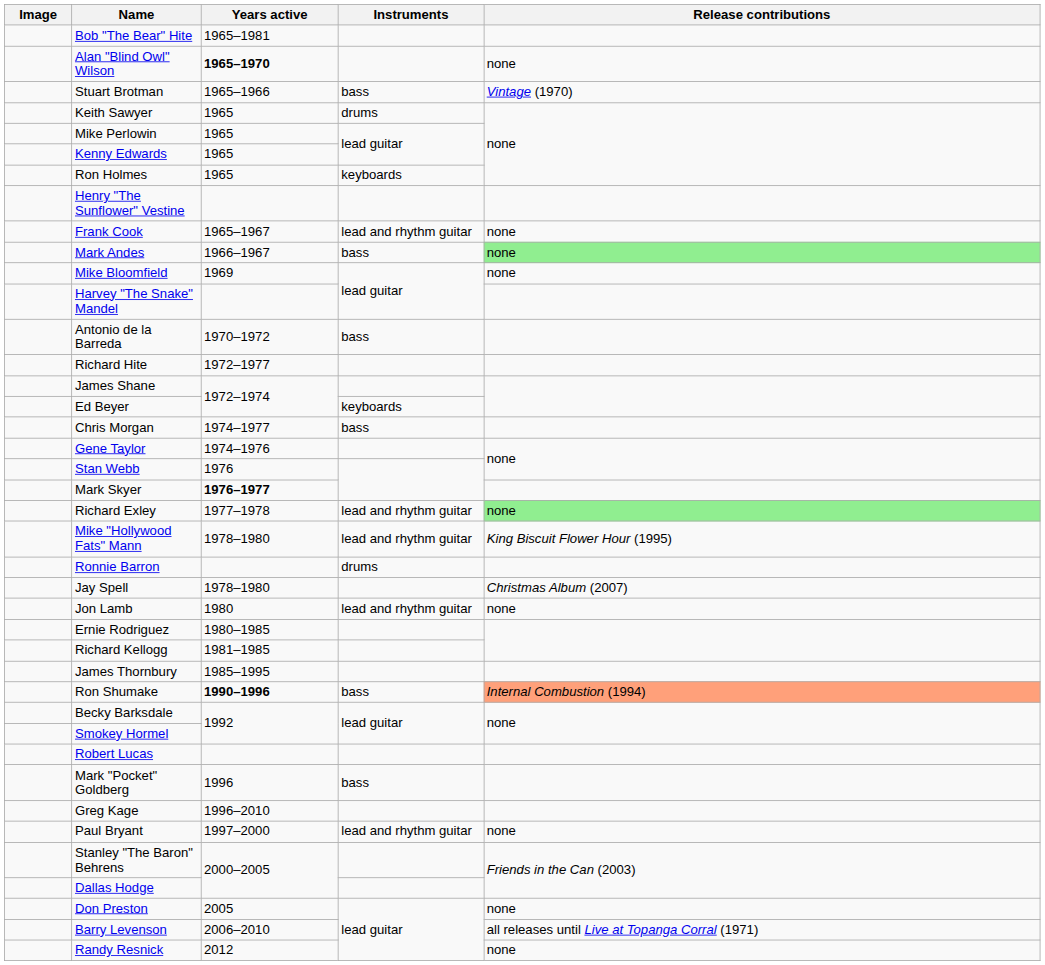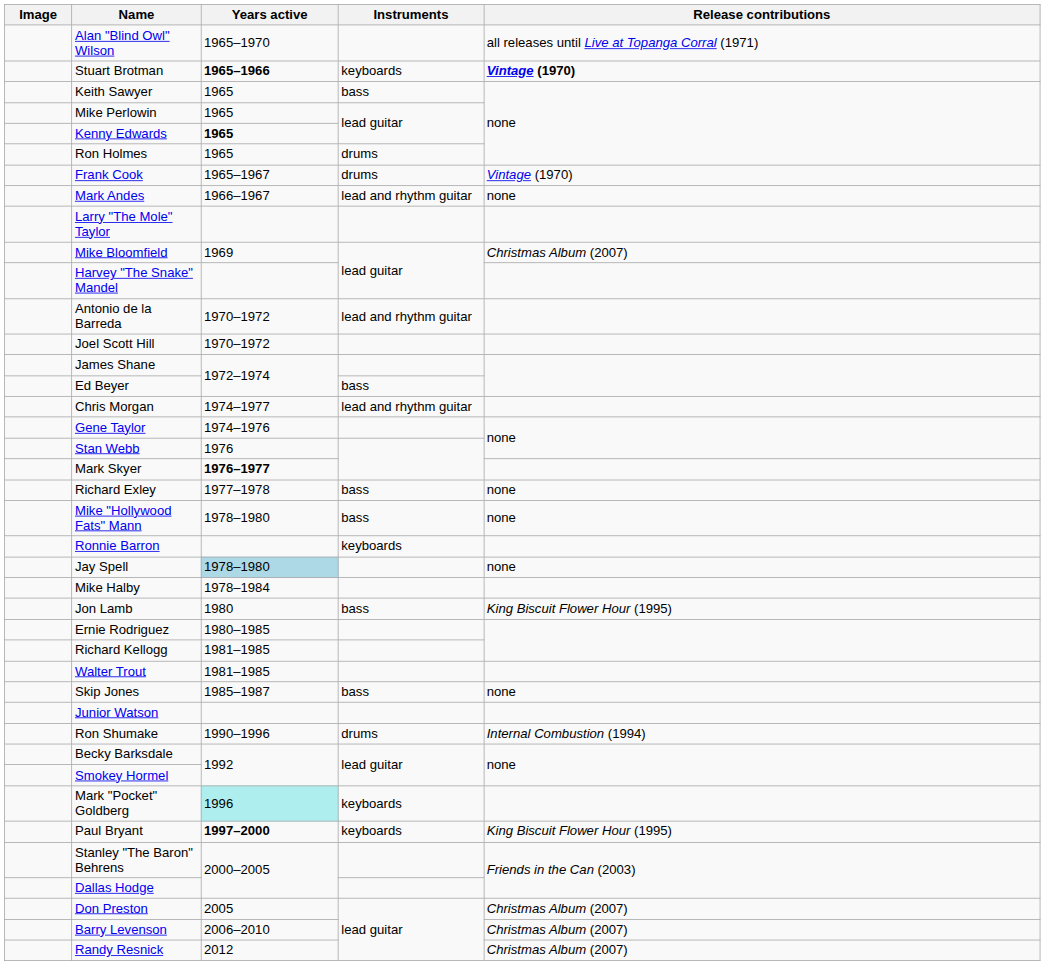 <table class="wikitable" width="100%" border="1">
 <tr>
 <th width="75">Image</th>
 <th width="150">Name</th>
 <th width="160">Years active</th>
 <th width="170">Instruments</th>
 <th>Release contributions</th>
 </tr>
 <tr>
 <td></td>
-<td><a href='#'>Bob "The Bear" Hite</a></td>
-<td>1965–1981 </td>
+<td><a href='#'>Alan "Blind Owl" Wilson</a></td>
+<td>1965–1970 </td>
 <td></td>
-<td></td>
-</tr>
-<tr>
-<td></td>
-<td><a href='#'>Alan "Blind Owl" Wilson</a></td>
-<td><strong>1965–1970 </strong></td>
-<td></td>
-<td>none</td>
+<td>all releases until <em><a href='#'>Live at Topanga Corral</a></em> (1971)</td>
 </tr>
 <tr>
 <td></td>
 <td>Stuart Brotman</td>
-<td>1965–1966</td>
-<td>bass</td>
-<td><em><a href='#'>Vintage</a></em> (1970)</td>
+<td><strong>1965–1966</strong></td>
+<td>keyboards</td>
+<td><strong><em><a href='#'>Vintage</a></em> (1970)</strong></td>
 </tr>
 <tr>
 <td></td>
 <td>Keith Sawyer</td>
 <td>1965</td>
-<td>drums</td>
+<td>bass</td>
 <td rowspan="4">none</td>
 </tr>
 <tr>
 <td></td>
 <td>Mike Perlowin</td>
 <td>1965 </td>
 <td rowspan="2">lead guitar</td>
 </tr>
 <tr>
 <td></td>
 <td><a href='#'>Kenny Edwards</a></td>
-<td>1965 </td>
+<td><strong>1965 </strong></td>
 </tr>
 <tr>
 <td></td>
 <td>Ron Holmes</td>
 <td>1965 </td>
-<td>keyboards</td>
+<td>drums</td>
 </tr>
 <tr>
 <td></td>
-<td><a href='#'>Henry "The Sunflower" Vestine</a></td>
+<td><a href='#'>Frank Cook</a></td>
+<td>1965–1967 </td>
+<td>drums</td>
+<td><em><a href='#'>Vintage</a></em> (1970)</td>
+</tr>
+<tr>
+<td></td>
+<td><a href='#'>Mark Andes</a></td>
+<td>1966–1967</td>
+<td>lead and rhythm guitar</td>
+<td>none</td>
+</tr>
+<tr>
+<td></td>
+<td><a href='#'>Larry "The Mole" Taylor</a></td>
 <td></td>
 <td></td>
 <td></td>
 </tr>
 <tr>
 <td></td>
-<td><a href='#'>Frank Cook</a></td>
-<td>1965–1967 </td>
-<td>lead and rhythm guitar</td>
-<td>none</td>
-</tr>
-<tr>
-<td></td>
-<td><a href='#'>Mark Andes</a></td>
-<td>1966–1967</td>
-<td>bass</td>
-<td style="background: lightgreen;">none</td>
-</tr>
-<tr>
-<td></td>
 <td><a href='#'>Mike Bloomfield</a></td>
 <td>1969 </td>
 <td rowspan="2">lead guitar</td>
-<td>none</td>
+<td><em>Christmas Album</em> (2007)</td>
 </tr>
 <tr>
 <td></td>
 <td><a href='#'>Harvey "The Snake" Mandel</a></td>
 <td></td>
 <td></td>
 </tr>
 <tr>
 <td></td>
 <td>Antonio de la Barreda</td>
 <td>1970–1972 </td>
-<td>bass</td>
+<td>lead and rhythm guitar</td>
 <td></td>
 </tr>
 <tr>
 <td></td>
-<td>Richard Hite</td>
-<td>1972–1977 </td>
+<td>Joel Scott Hill</td>
+<td>1970–1972 </td>
 <td></td>
 <td></td>
 </tr>
 <tr>
 <td></td>
 <td>James Shane</td>
 <td rowspan="2">1972–1974</td>
 <td></td>
 <td rowspan="2"></td>
 </tr>
 <tr>
 <td></td>
 <td>Ed Beyer</td>
-<td>keyboards</td>
+<td>bass</td>
 </tr>
 <tr>
 <td></td>
 <td>Chris Morgan</td>
 <td>1974–1977 </td>
-<td>bass</td>
+<td>lead and rhythm guitar</td>
 <td></td>
 </tr>
 <tr>
 <td></td>
 <td><a href='#'>Gene Taylor</a></td>
 <td>1974–1976 </td>
 <td></td>
 <td rowspan="2">none</td>
 </tr>
 <tr>
 <td></td>
 <td><a href='#'>Stan Webb</a></td>
 <td>1976</td>
 <td rowspan="2"></td>
 </tr>
 <tr>
 <td></td>
 <td>Mark Skyer</td>
 <td><strong>1976–1977</strong></td>
 <td></td>
 </tr>
 <tr>
 <td></td>
 <td>Richard Exley</td>
 <td>1977–1978</td>
-<td>lead and rhythm guitar</td>
-<td style="background: lightgreen;">none</td>
+<td>bass</td>
+<td>none</td>
 </tr>
 <tr>
 <td></td>
 <td><a href='#'>Mike "Hollywood Fats" Mann</a></td>
 <td>1978–1980 </td>
-<td>lead and rhythm guitar</td>
-<td><em>King Biscuit Flower Hour</em> (1995)</td>
+<td>bass</td>
+<td>none</td>
 </tr>
 <tr>
 <td></td>
 <td><a href='#'>Ronnie Barron</a></td>
 <td></td>
-<td>drums</td>
+<td>keyboards</td>
 <td></td>
 </tr>
 <tr>
 <td></td>
 <td>Jay Spell</td>
-<td>1978–1980 </td>
+<td style="background: lightblue;">1978–1980 </td>
 <td></td>
-<td><em>Christmas Album</em> (2007)</td>
+<td>none</td>
+</tr>
+<tr>
+<td></td>
+<td>Mike Halby</td>
+<td>1978–1984 </td>
+<td></td>
+<td></td>
 </tr>
 <tr>
 <td></td>
 <td>Jon Lamb</td>
 <td>1980</td>
-<td>lead and rhythm guitar</td>
-<td>none</td>
+<td>bass</td>
+<td><em>King Biscuit Flower Hour</em> (1995)</td>
 </tr>
 <tr>
 <td></td>
 <td>Ernie Rodriguez</td>
 <td>1980–1985</td>
 <td></td>
 <td rowspan="2"></td>
 </tr>
 <tr>
 <td></td>
 <td>Richard Kellogg</td>
 <td>1981–1985 </td>
 <td></td>
 </tr>
 <tr>
 <td></td>
-<td>James Thornbury</td>
-<td>1985–1995 </td>
+<td><a href='#'>Walter Trout</a></td>
+<td>1981–1985</td>
+<td></td>
+<td></td>
+</tr>
+<tr>
+<td></td>
+<td>Skip Jones</td>
+<td>1985–1987</td>
+<td>bass</td>
+<td>none</td>
+</tr>
+<tr>
+<td></td>
+<td><a href='#'>Junior Watson</a></td>
+<td></td>
 <td></td>
 <td></td>
 </tr>
 <tr>
 <td></td>
 <td>Ron Shumake</td>
-<td><strong>1990–1996 </strong></td>
-<td>bass</td>
-<td style="background: lightsalmon;"><em>Internal Combustion</em> (1994)</td>
+<td>1990–1996 </td>
+<td>drums</td>
+<td><em>Internal Combustion</em> (1994)</td>
 </tr>
 <tr>
 <td></td>
 <td>Becky Barksdale</td>
 <td rowspan="2">1992</td>
 <td rowspan="2">lead guitar</td>
 <td rowspan="2">none</td>
 </tr>
 <tr>
 <td></td>
 <td><a href='#'>Smokey Hormel</a></td>
 </tr>
 <tr>
 <td></td>
-<td><a href='#'>Robert Lucas</a></td>
-<td></td>
-<td></td>
-<td></td>
-</tr>
-<tr>
-<td></td>
 <td>Mark "Pocket" Goldberg</td>
-<td>1996</td>
-<td>bass</td>
-<td></td>
-</tr>
-<tr>
-<td></td>
-<td>Greg Kage</td>
-<td>1996–2010</td>
-<td></td>
+<td style="background: paleturquoise;">1996</td>
+<td>keyboards</td>
 <td></td>
 </tr>
 <tr>
 <td></td>
 <td>Paul Bryant</td>
-<td>1997–2000</td>
-<td>lead and rhythm guitar</td>
-<td>none</td>
+<td><strong>1997–2000</strong></td>
+<td>keyboards</td>
+<td><em>King Biscuit Flower Hour</em> (1995)</td>
 </tr>
 <tr>
 <td></td>
 <td>Stanley "The Baron" Behrens</td>
 <td rowspan="2">2000–2005</td>
 <td></td>
 <td rowspan="2"><em>Friends in the Can</em> (2003)</td>
 </tr>
 <tr>
 <td></td>
 <td><a href='#'>Dallas Hodge</a></td>
 <td></td>
 </tr>
 <tr>
 <td></td>
 <td><a href='#'>Don Preston</a></td>
 <td>2005</td>
 <td rowspan="3">lead guitar</td>
-<td>none</td>
+<td><em>Christmas Album</em> (2007)</td>
 </tr>
 <tr>
 <td></td>
 <td><a href='#'>Barry Levenson</a></td>
 <td>2006–2010</td>
-<td>all releases until <em><a href='#'>Live at Topanga Corral</a></em> (1971)</td>
+<td><em>Christmas Album</em> (2007)</td>
 </tr>
 <tr>
 <td></td>
 <td><a href='#'>Randy Resnick</a></td>
 <td>2012 </td>
-<td>none</td>
+<td><em>Christmas Album</em> (2007)</td>
 </tr>
 </table>
